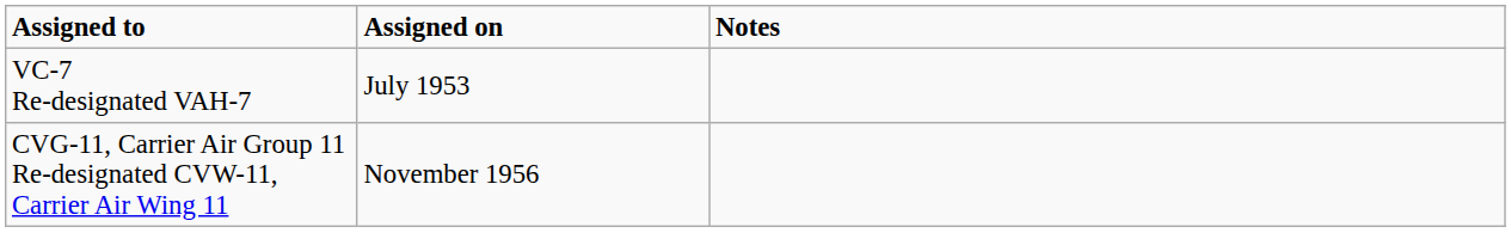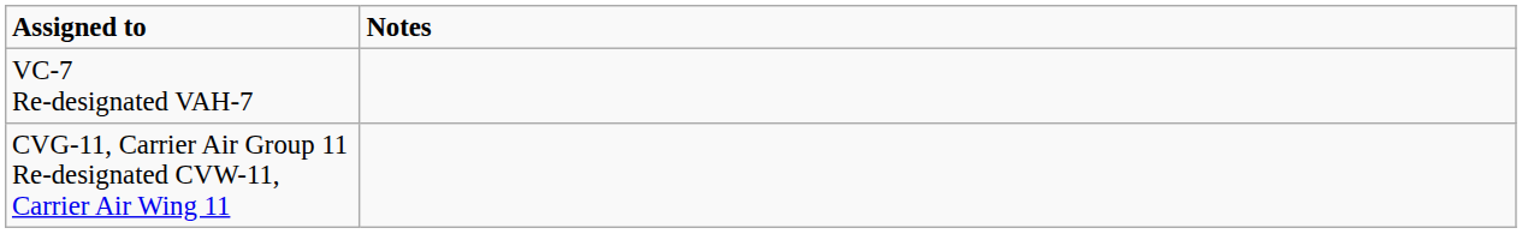 <table class="wikitable" style="width: 70%;">
 <tr>
 <td style="width: 200px;"><strong>Assigned to</strong></td>
-<td style="width: 200px;"><strong>Assigned on</strong></td>
 <td><strong>Notes</strong></td>
 </tr>
 <tr>
 <td>VC-7<br>Re-designated VAH-7</td>
-<td>July 1953</td>
 <td></td>
 </tr>
 <tr>
 <td>CVG-11, Carrier Air Group 11<br>Re-designated CVW-11, <a href='#'>Carrier Air Wing 11</a></td>
-<td>November 1956</td>
 <td></td>
 </tr>
 </table>
